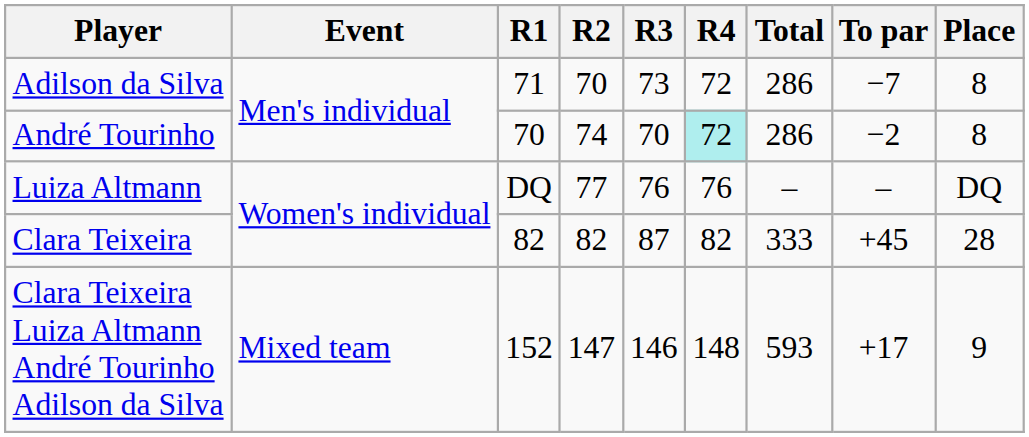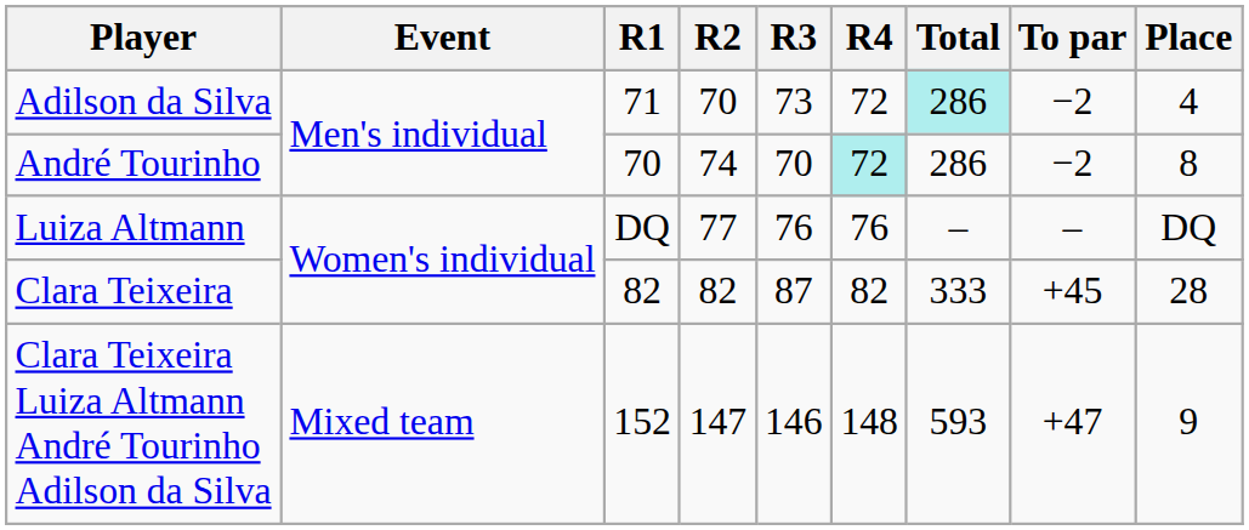 <table class="wikitable" style="font-size:90%;text-align:center">
 <tr>
 <th>Player</th>
 <th>Event</th>
 <th>R1</th>
 <th>R2</th>
 <th>R3</th>
 <th>R4</th>
 <th>Total</th>
 <th>To par</th>
 <th>Place</th>
 </tr>
 <tr>
 <td align=left><a href='#'>Adilson da Silva</a></td>
 <td align=left rowspan=2><a href='#'>Men's individual</a></td>
 <td>71</td>
 <td>70</td>
 <td>73</td>
 <td>72</td>
-<td>286</td>
-<td>−7</td>
-<td>8</td>
+<td style="background: paleturquoise;">286</td>
+<td>−2</td>
+<td>4</td>
 </tr>
 <tr>
 <td align=left><a href='#'>André Tourinho</a></td>
 <td>70</td>
 <td>74</td>
 <td>70</td>
 <td style="background: paleturquoise;">72</td>
 <td>286</td>
 <td>−2</td>
 <td>8</td>
 </tr>
 <tr>
 <td align=left><a href='#'>Luiza Altmann</a></td>
 <td align=left rowspan=2><a href='#'>Women's individual</a></td>
 <td>DQ</td>
 <td>77</td>
 <td>76</td>
 <td>76</td>
 <td>–</td>
 <td>–</td>
 <td>DQ</td>
 </tr>
 <tr>
 <td align=left><a href='#'>Clara Teixeira</a></td>
 <td>82</td>
 <td>82</td>
 <td>87</td>
 <td>82</td>
 <td>333</td>
 <td>+45</td>
 <td>28</td>
 </tr>
 <tr>
 <td align=left><a href='#'>Clara Teixeira</a> <br><a href='#'>Luiza Altmann</a><br><a href='#'>André Tourinho</a><br><a href='#'>Adilson da Silva</a></td>
 <td align=left><a href='#'>Mixed team</a></td>
 <td>152</td>
 <td>147</td>
 <td>146</td>
 <td>148</td>
 <td>593</td>
-<td>+17</td>
+<td>+47</td>
 <td>9</td>
 </tr>
 </table>
